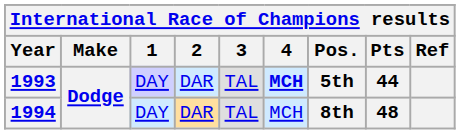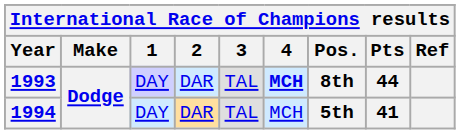 <table class="wikitable" style="text-align:center; font-size:75%">
 <tr>
 <th colspan=9><a href='#'>International Race of Champions</a> results</th>
 </tr>
 <tr>
 <th>Year</th>
 <th>Make</th>
 <th>1</th>
 <th>2</th>
 <th>3</th>
 <th>4</th>
 <th>Pos.</th>
 <th>Pts</th>
 <th>Ref</th>
 </tr>
 <tr>
 <th><a href='#'>1993</a></th>
 <th rowspan=2><a href='#'>Dodge</a></th>
 <td style="background:#CFCFFF;"><a href='#'>DAY</a><br></td>
 <td style="background:#CFEAFF;"><a href='#'>DAR</a><br></td>
 <td style="background:#DFDFDF;"><a href='#'>TAL</a><br></td>
 <td style="background:#CFEAFF;"><strong><a href='#'>MCH</a><br></strong></td>
-<th>5th</th>
+<th>8th</th>
 <th>44</th>
 <th></th>
 </tr>
 <tr>
 <th><a href='#'>1994</a></th>
 <td style="background:#CFEAFF;"><a href='#'>DAY</a><br></td>
 <td style="background:#FFDF9F;"><a href='#'>DAR</a><br></td>
 <td style="background:#DFDFDF;"><a href='#'>TAL</a><br></td>
 <td style="background:#CFEAFF;"><a href='#'>MCH</a><br></td>
-<th>8th</th>
-<th>48</th>
+<th>5th</th>
+<th>41</th>
 <th></th>
 </tr>
 </table>
